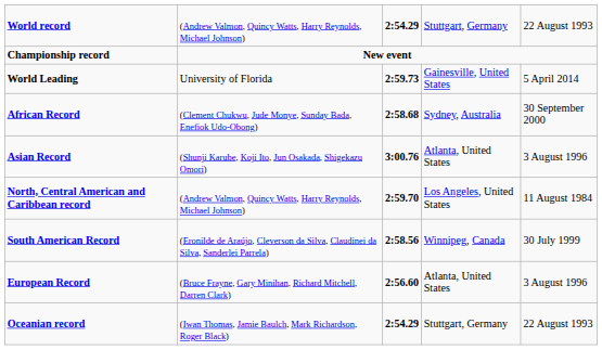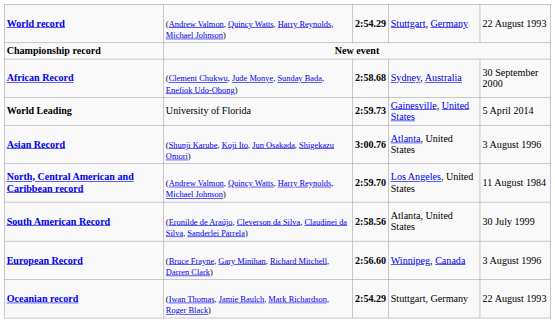 <table class="wikitable">
 <tr>
 <td><strong><a href='#'>World record</a></strong></td>
 <td><br><small>(<a href='#'>Andrew Valmon</a>, <a href='#'>Quincy Watts</a>, <a href='#'>Harry Reynolds</a>, <a href='#'>Michael Johnson</a>)</small></td>
 <td><strong>2:54.29</strong></td>
 <td> <a href='#'>Stuttgart</a>, <a href='#'>Germany</a></td>
 <td>22 August 1993</td>
 </tr>
 <tr>
 <td><strong>Championship record</strong></td>
 <td colspan=4 align=center><strong>New event</strong></td>
 </tr>
 <tr>
+<td><strong><a href='#'>African Record</a></strong></td>
+<td><br><small>(<a href='#'>Clement Chukwu</a>, <a href='#'>Jude Monye</a>, <a href='#'>Sunday Bada</a>, <a href='#'>Enefiok Udo-Obong</a>)</small></td>
+<td><strong>2:58.68</strong></td>
+<td> <a href='#'>Sydney</a>, <a href='#'>Australia</a></td>
+<td>30 September 2000</td>
+</tr>
+<tr>
 <td><strong>World Leading</strong></td>
 <td> University of Florida</td>
 <td><strong>2:59.73</strong></td>
 <td> <a href='#'>Gainesville</a>, <a href='#'>United States</a></td>
 <td>5 April 2014</td>
-</tr>
-<tr>
-<td><strong><a href='#'>African Record</a></strong></td>
-<td><br><small>(<a href='#'>Clement Chukwu</a>, <a href='#'>Jude Monye</a>, <a href='#'>Sunday Bada</a>, <a href='#'>Enefiok Udo-Obong</a>)</small></td>
-<td><strong>2:58.68</strong></td>
-<td> <a href='#'>Sydney</a>, <a href='#'>Australia</a></td>
-<td>30 September 2000</td>
 </tr>
 <tr>
 <td><strong><a href='#'>Asian Record</a></strong></td>
 <td><br><small>(<a href='#'>Shunji Karube</a>, <a href='#'>Koji Ito</a>, <a href='#'>Jun Osakada</a>, <a href='#'>Shigekazu Omori</a>)</small></td>
 <td><strong>3:00.76</strong></td>
 <td> <a href='#'>Atlanta</a>, United States</td>
 <td>3 August 1996</td>
 </tr>
 <tr>
 <td><strong><a href='#'>North, Central American and Caribbean record</a></strong></td>
 <td><br><small>(<a href='#'>Andrew Valmon</a>, <a href='#'>Quincy Watts</a>, <a href='#'>Harry Reynolds</a>, <a href='#'>Michael Johnson</a>)</small></td>
 <td><strong>2:59.70</strong></td>
 <td> <a href='#'>Los Angeles</a>, United States</td>
 <td>11 August 1984</td>
 </tr>
 <tr>
 <td><strong><a href='#'>South American Record</a></strong></td>
 <td><br><small>(<a href='#'>Eronilde de Araújo</a>, <a href='#'>Cleverson da Silva</a>, <a href='#'>Claudinei da Silva</a>, <a href='#'>Sanderlei Parrela</a>)</small></td>
 <td><strong>2:58.56</strong></td>
-<td> <a href='#'>Winnipeg</a>, <a href='#'>Canada</a></td>
+<td> Atlanta, United States</td>
 <td>30 July 1999</td>
 </tr>
 <tr>
 <td><strong><a href='#'>European Record</a></strong></td>
 <td><br><small>(<a href='#'>Bruce Frayne</a>, <a href='#'>Gary Minihan</a>, <a href='#'>Richard Mitchell</a>, <a href='#'>Darren Clark</a>)</small></td>
 <td><strong>2:56.60</strong></td>
-<td> Atlanta, United States</td>
+<td> <a href='#'>Winnipeg</a>, <a href='#'>Canada</a></td>
 <td>3 August 1996</td>
 </tr>
 <tr>
 <td><strong><a href='#'>Oceanian record</a></strong></td>
 <td><br><small>(<a href='#'>Iwan Thomas</a>, <a href='#'>Jamie Baulch</a>, <a href='#'>Mark Richardson</a>, <a href='#'>Roger Black</a>)</small></td>
 <td><strong>2:54.29</strong></td>
 <td> Stuttgart, Germany</td>
 <td>22 August 1993</td>
 </tr>
 </table>
